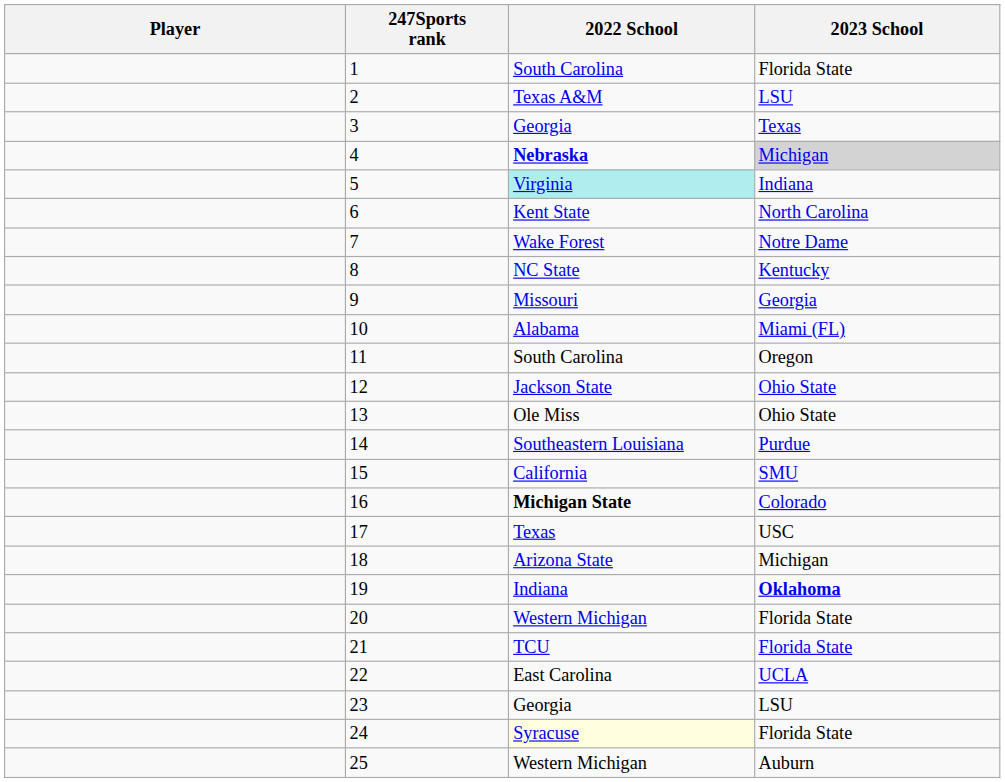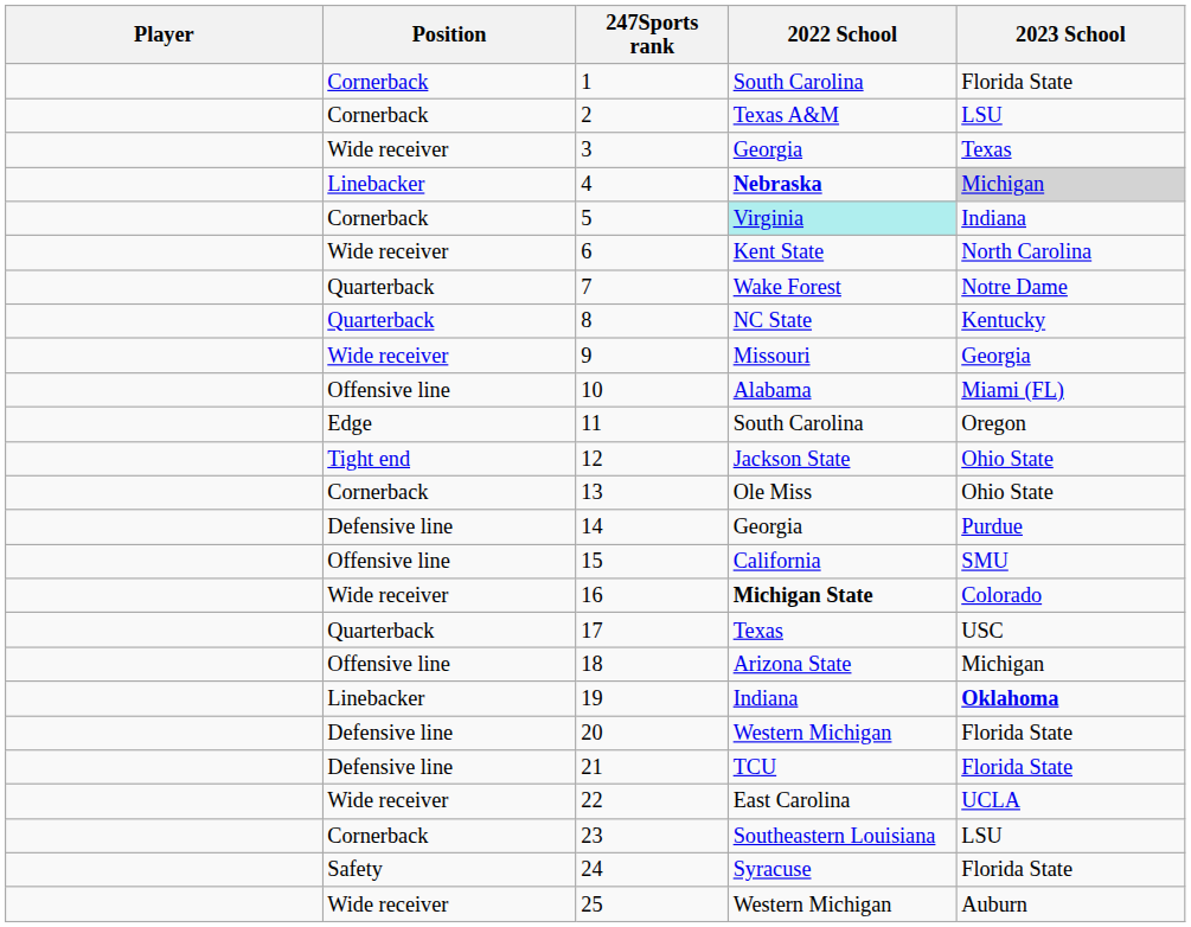 <table class="wikitable sortable">
 <tr>
 <th bgcolor="#DDDDFF" width="25%">Player</th>
+<th bgcolor="#DDDDFF" width="20%">Position</th>
 <th bgcolor="#DDDDFF" width="12%">247Sports<br>rank</th>
 <th bgcolor="#DDDDFF" width="18%">2022 School</th>
 <th bgcolor="#DDDDFF" width="18%">2023 School</th>
 </tr>
 <tr>
 <td></td>
+<td><a href='#'>Cornerback</a></td>
 <td>1</td>
 <td><a href='#'>South Carolina</a></td>
 <td>Florida State</td>
 </tr>
 <tr>
 <td></td>
+<td>Cornerback</td>
 <td>2</td>
 <td><a href='#'>Texas A&M</a></td>
 <td><a href='#'>LSU</a></td>
 </tr>
 <tr>
 <td></td>
+<td>Wide receiver</td>
 <td>3</td>
 <td><a href='#'>Georgia</a></td>
 <td><a href='#'>Texas</a></td>
 </tr>
 <tr>
 <td></td>
+<td><a href='#'>Linebacker</a></td>
 <td>4</td>
 <td><strong><a href='#'>Nebraska</a></strong></td>
 <td style="background: lightgrey;"><a href='#'>Michigan</a></td>
 </tr>
 <tr>
 <td></td>
+<td>Cornerback</td>
 <td>5</td>
 <td style="background: paleturquoise;"><a href='#'>Virginia</a></td>
 <td><a href='#'>Indiana</a></td>
 </tr>
 <tr>
 <td></td>
+<td>Wide receiver</td>
 <td>6</td>
 <td><a href='#'>Kent State</a></td>
 <td><a href='#'>North Carolina</a></td>
 </tr>
 <tr>
 <td></td>
+<td>Quarterback</td>
 <td>7</td>
 <td><a href='#'>Wake Forest</a></td>
 <td><a href='#'>Notre Dame</a></td>
 </tr>
 <tr>
 <td></td>
+<td><a href='#'>Quarterback</a></td>
 <td>8</td>
 <td><a href='#'>NC State</a></td>
 <td><a href='#'>Kentucky</a></td>
 </tr>
 <tr>
 <td></td>
+<td><a href='#'>Wide receiver</a></td>
 <td>9</td>
 <td><a href='#'>Missouri</a></td>
 <td><a href='#'>Georgia</a></td>
 </tr>
 <tr>
 <td></td>
+<td>Offensive line</td>
 <td>10</td>
 <td><a href='#'>Alabama</a></td>
 <td><a href='#'>Miami (FL)</a></td>
 </tr>
 <tr>
 <td></td>
+<td>Edge</td>
 <td>11</td>
 <td>South Carolina</td>
 <td>Oregon</td>
 </tr>
 <tr>
 <td></td>
+<td><a href='#'>Tight end</a></td>
 <td>12</td>
 <td><a href='#'>Jackson State</a></td>
 <td><a href='#'>Ohio State</a></td>
 </tr>
 <tr>
 <td></td>
+<td>Cornerback</td>
 <td>13</td>
 <td>Ole Miss</td>
 <td>Ohio State</td>
 </tr>
 <tr>
 <td></td>
+<td>Defensive line</td>
 <td>14</td>
-<td><a href='#'>Southeastern Louisiana</a></td>
+<td>Georgia</td>
 <td><a href='#'>Purdue</a></td>
 </tr>
 <tr>
 <td></td>
+<td>Offensive line</td>
 <td>15</td>
 <td><a href='#'>California</a></td>
 <td><a href='#'>SMU</a></td>
 </tr>
 <tr>
 <td></td>
+<td>Wide receiver</td>
 <td>16</td>
 <td><strong>Michigan State</strong></td>
 <td><a href='#'>Colorado</a></td>
 </tr>
 <tr>
 <td></td>
+<td>Quarterback</td>
 <td>17</td>
 <td><a href='#'>Texas</a></td>
 <td>USC</td>
 </tr>
 <tr>
 <td></td>
+<td>Offensive line</td>
 <td>18</td>
 <td><a href='#'>Arizona State</a></td>
 <td>Michigan</td>
 </tr>
 <tr>
 <td></td>
+<td>Linebacker</td>
 <td>19</td>
 <td><a href='#'>Indiana</a></td>
 <td><strong><a href='#'>Oklahoma</a></strong></td>
 </tr>
 <tr>
 <td></td>
+<td>Defensive line</td>
 <td>20</td>
 <td><a href='#'>Western Michigan</a></td>
 <td>Florida State</td>
 </tr>
 <tr>
 <td></td>
+<td>Defensive line</td>
 <td>21</td>
 <td><a href='#'>TCU</a></td>
 <td><a href='#'>Florida State</a></td>
 </tr>
 <tr>
 <td></td>
+<td>Wide receiver</td>
 <td>22</td>
 <td>East Carolina</td>
 <td><a href='#'>UCLA</a></td>
 </tr>
 <tr>
 <td></td>
+<td>Cornerback</td>
 <td>23</td>
-<td>Georgia</td>
+<td><a href='#'>Southeastern Louisiana</a></td>
 <td>LSU</td>
 </tr>
 <tr>
 <td></td>
+<td>Safety</td>
 <td>24</td>
-<td style="background: lightyellow;"><a href='#'>Syracuse</a></td>
+<td><a href='#'>Syracuse</a></td>
 <td>Florida State</td>
 </tr>
 <tr>
 <td></td>
+<td>Wide receiver</td>
 <td>25</td>
 <td>Western Michigan</td>
 <td>Auburn</td>
 </tr>
 </table>
